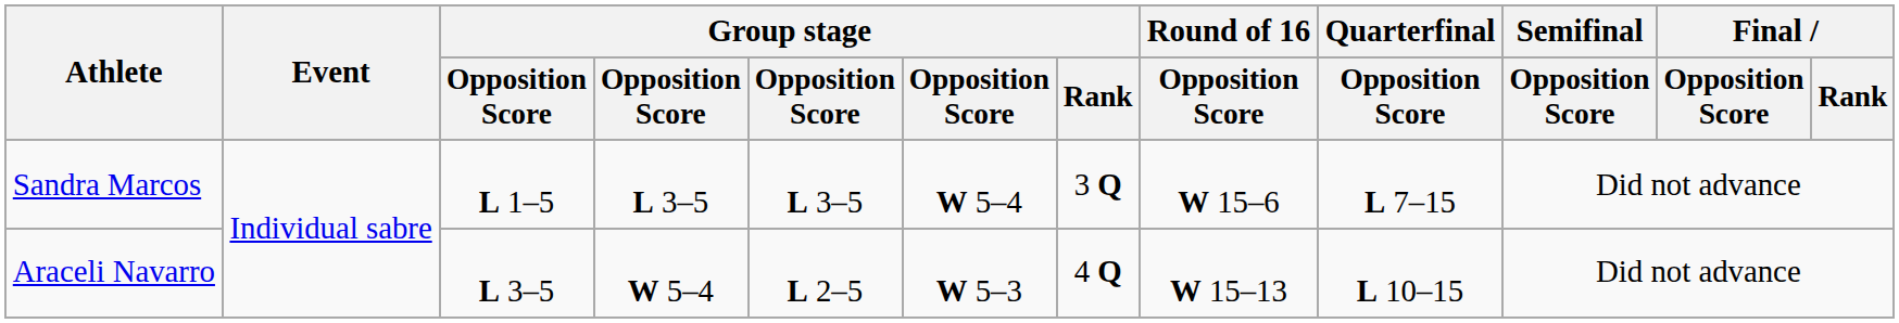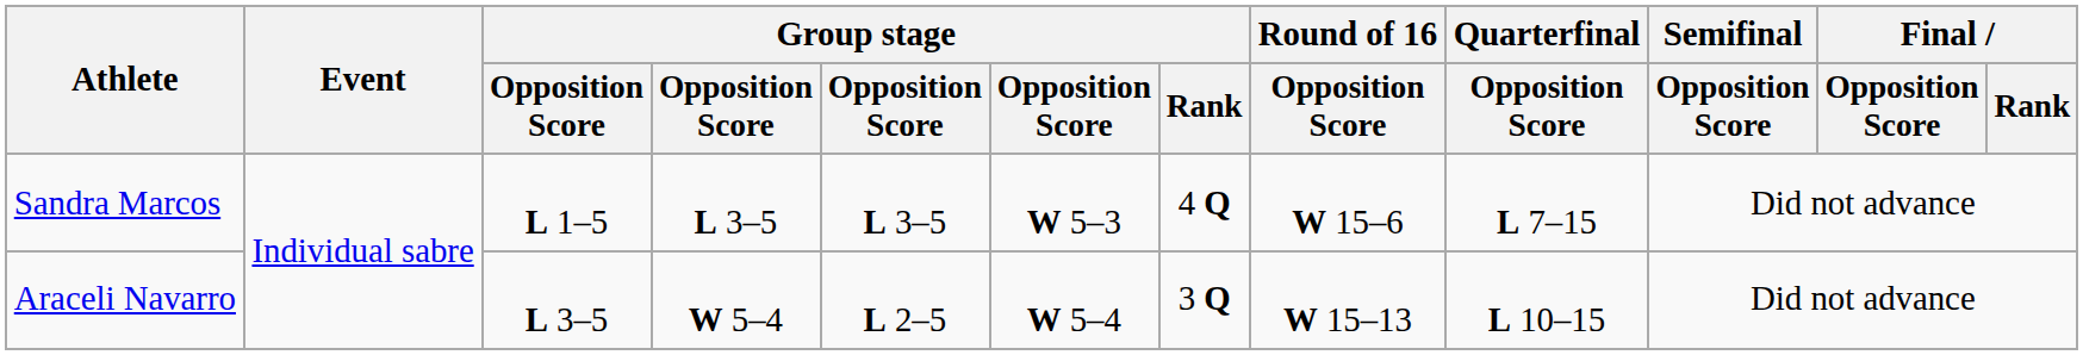 <table class=wikitable style="font-size:90%">
 <tr>
 <th rowspan=2>Athlete</th>
 <th rowspan=2>Event</th>
 <th colspan=5>Group stage</th>
 <th>Round of 16</th>
 <th>Quarterfinal</th>
 <th>Semifinal</th>
 <th colspan=2>Final / </th>
 </tr>
 <tr style="font-size:95%">
 <th>Opposition<br>Score</th>
 <th>Opposition<br>Score</th>
 <th>Opposition<br>Score</th>
 <th>Opposition<br>Score</th>
 <th>Rank</th>
 <th>Opposition<br>Score</th>
 <th>Opposition<br>Score</th>
 <th>Opposition<br>Score</th>
 <th>Opposition<br>Score</th>
 <th>Rank</th>
 </tr>
 <tr align=center>
 <td align=left><a href='#'>Sandra Marcos</a></td>
 <td align=left rowspan=2><a href='#'>Individual sabre</a></td>
 <td><br><strong>L</strong> 1–5</td>
 <td><br><strong>L</strong> 3–5</td>
 <td><br><strong>L</strong> 3–5</td>
-<td><br><strong>W</strong> 5–4</td>
-<td>3 <strong>Q</strong></td>
+<td><br><strong>W</strong> 5–3</td>
+<td>4 <strong>Q</strong></td>
 <td><br><strong>W</strong> 15–6</td>
 <td><br><strong>L</strong> 7–15</td>
 <td colspan=3>Did not advance</td>
 </tr>
 <tr align=center>
 <td align=left><a href='#'>Araceli Navarro</a></td>
 <td><br><strong>L</strong> 3–5</td>
 <td><br><strong>W</strong> 5–4</td>
 <td><br><strong>L</strong> 2–5</td>
-<td><br><strong>W</strong> 5–3</td>
-<td>4 <strong>Q</strong></td>
+<td><br><strong>W</strong> 5–4</td>
+<td>3 <strong>Q</strong></td>
 <td><br><strong>W</strong> 15–13</td>
 <td><br><strong>L</strong> 10–15</td>
 <td colspan=3>Did not advance</td>
 </tr>
 </table>
